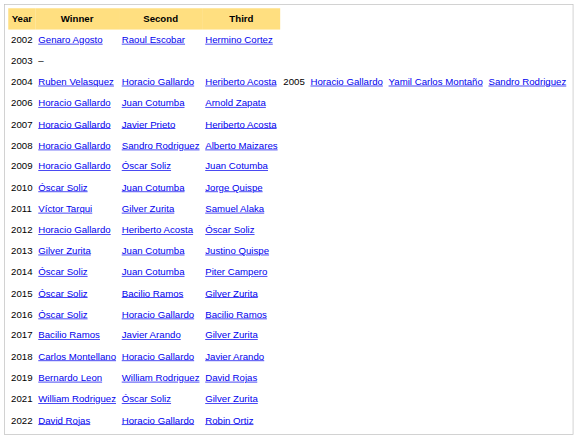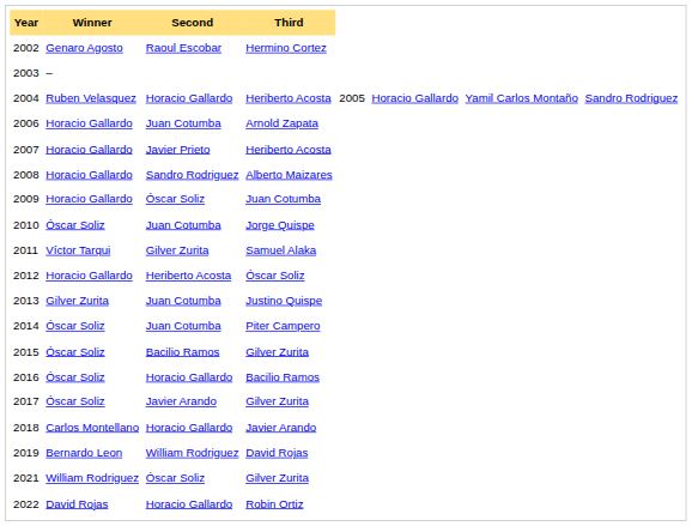 <table cellpadding="4" cellspacing="0"  style="border: 1px solid silver; color: black; margin: 0 0 0.5em 0; background-color: white; padding: 5px; text-align: left; font-size:85%; vertical-align: top; line-height:1.6em;">
 <tr>
 <th scope=col; align="center" bgcolor="FFDF80">Year</th>
 <th scope=col; align="center" bgcolor="FFDF80">Winner</th>
 <th scope=col; align="center" bgcolor="FFDF80">Second</th>
 <th scope=col; align="center" bgcolor="FFDF80">Third</th>
 </tr>
 <tr>
 </tr>
 <tr>
 <td>2002</td>
 <td><a href='#'>Genaro Agosto</a></td>
 <td><a href='#'>Raoul Escobar</a></td>
 <td><a href='#'>Hermino Cortez</a></td>
 </tr>
 <tr>
 <td>2003</td>
 <td>–</td>
 <td></td>
 <td></td>
 </tr>
 <tr>
 <td>2004</td>
 <td><a href='#'>Ruben Velasquez</a></td>
 <td><a href='#'>Horacio Gallardo</a></td>
 <td><a href='#'>Heriberto Acosta</a></td>
 <td>2005</td>
 <td><a href='#'>Horacio Gallardo</a></td>
 <td><a href='#'>Yamil Carlos Montaño</a></td>
 <td><a href='#'>Sandro Rodriguez</a></td>
 </tr>
 <tr>
 <td>2006</td>
 <td><a href='#'>Horacio Gallardo</a></td>
 <td><a href='#'>Juan Cotumba</a></td>
 <td><a href='#'>Arnold Zapata</a></td>
 </tr>
 <tr>
 <td>2007</td>
 <td><a href='#'>Horacio Gallardo</a></td>
 <td><a href='#'>Javier Prieto</a></td>
 <td><a href='#'>Heriberto Acosta</a></td>
 </tr>
 <tr>
 <td>2008</td>
 <td><a href='#'>Horacio Gallardo</a></td>
 <td><a href='#'>Sandro Rodriguez</a></td>
 <td><a href='#'>Alberto Maizares</a></td>
 </tr>
 <tr>
 <td>2009</td>
 <td><a href='#'>Horacio Gallardo</a></td>
 <td><a href='#'>Óscar Soliz</a></td>
 <td><a href='#'>Juan Cotumba</a></td>
 </tr>
 <tr>
 <td>2010</td>
 <td><a href='#'>Óscar Soliz</a></td>
 <td><a href='#'>Juan Cotumba</a></td>
 <td><a href='#'>Jorge Quispe</a></td>
 </tr>
 <tr>
 <td>2011</td>
 <td><a href='#'>Víctor Tarqui</a></td>
 <td><a href='#'>Gilver Zurita</a></td>
 <td><a href='#'>Samuel Alaka</a></td>
 </tr>
 <tr>
 <td>2012</td>
 <td><a href='#'>Horacio Gallardo</a></td>
 <td><a href='#'>Heriberto Acosta</a></td>
 <td><a href='#'>Óscar Soliz</a></td>
 </tr>
 <tr>
 <td>2013</td>
 <td><a href='#'>Gilver Zurita</a></td>
 <td><a href='#'>Juan Cotumba</a></td>
 <td><a href='#'>Justino Quispe</a></td>
 </tr>
 <tr>
 <td>2014</td>
 <td><a href='#'>Óscar Soliz</a></td>
 <td><a href='#'>Juan Cotumba</a></td>
 <td><a href='#'>Piter Campero</a></td>
 </tr>
 <tr>
 <td>2015</td>
 <td><a href='#'>Óscar Soliz</a></td>
 <td><a href='#'>Bacilio Ramos</a></td>
 <td><a href='#'>Gilver Zurita</a></td>
 </tr>
 <tr>
 <td>2016</td>
 <td><a href='#'>Óscar Soliz</a></td>
 <td><a href='#'>Horacio Gallardo</a></td>
 <td><a href='#'>Bacilio Ramos</a></td>
 </tr>
 <tr>
 <td>2017</td>
-<td><a href='#'>Bacilio Ramos</a></td>
+<td><a href='#'>Óscar Soliz</a></td>
 <td><a href='#'>Javier Arando</a></td>
 <td><a href='#'>Gilver Zurita</a></td>
 </tr>
 <tr>
 <td>2018</td>
 <td><a href='#'>Carlos Montellano</a></td>
 <td><a href='#'>Horacio Gallardo</a></td>
 <td><a href='#'>Javier Arando</a></td>
 </tr>
 <tr>
 <td>2019</td>
 <td><a href='#'>Bernardo Leon</a></td>
 <td><a href='#'>William Rodriguez</a></td>
 <td><a href='#'>David Rojas</a></td>
 </tr>
 <tr>
 <td>2021</td>
 <td><a href='#'>William Rodriguez</a></td>
 <td><a href='#'>Óscar Soliz</a></td>
 <td><a href='#'>Gilver Zurita</a></td>
 </tr>
 <tr>
 <td>2022</td>
 <td><a href='#'>David Rojas</a></td>
 <td><a href='#'>Horacio Gallardo</a></td>
 <td><a href='#'>Robin Ortiz</a></td>
 </tr>
 </table>
